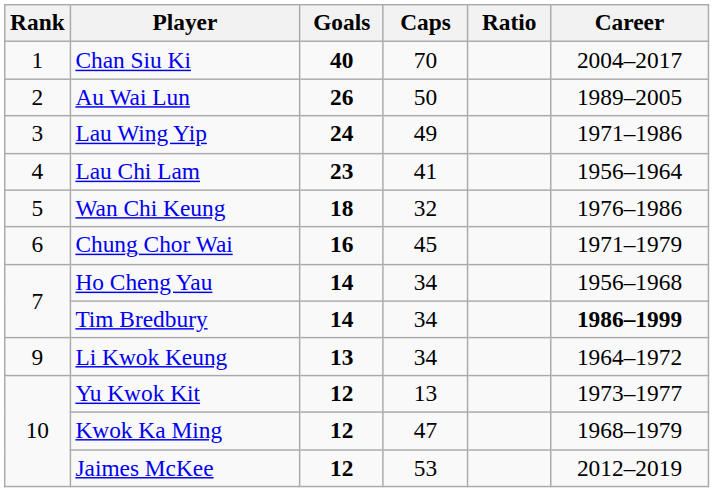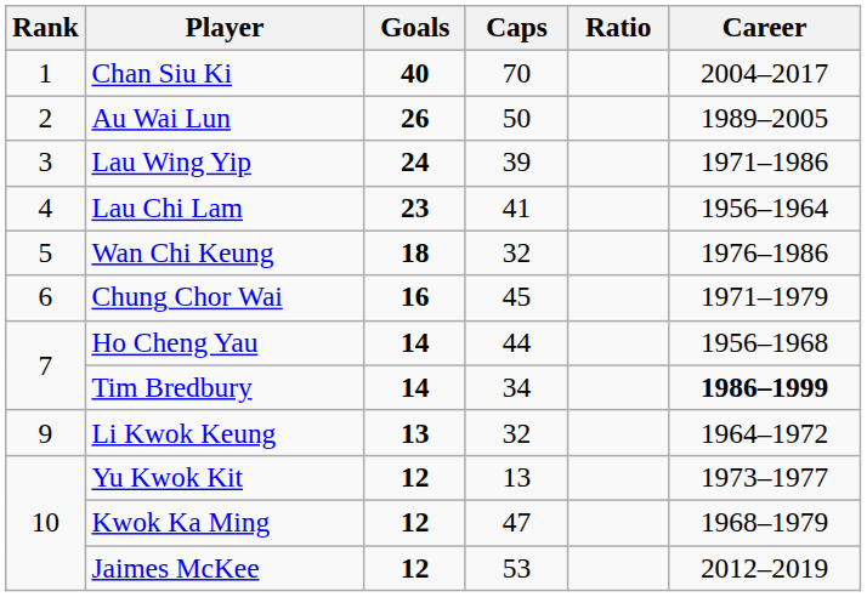 <table class="wikitable sortable" style="text-align:center;">
 <tr>
 <th width=30px>Rank</th>
 <th style="width:150px;">Player</th>
 <th width=50px>Goals</th>
 <th width=50px>Caps</th>
 <th width=50px>Ratio</th>
 <th style="width:100px;">Career</th>
 </tr>
 <tr>
 <td>1</td>
 <td style="text-align:left;"><a href='#'>Chan Siu Ki</a></td>
 <td><strong>40</strong></td>
 <td>70</td>
 <td></td>
 <td>2004–2017</td>
 </tr>
 <tr>
 <td>2</td>
 <td style="text-align:left;"><a href='#'>Au Wai Lun</a></td>
 <td><strong>26</strong></td>
 <td>50</td>
 <td></td>
 <td>1989–2005</td>
 </tr>
 <tr>
 <td>3</td>
 <td style="text-align:left;"><a href='#'>Lau Wing Yip</a></td>
 <td><strong>24</strong></td>
-<td>49</td>
+<td>39</td>
 <td></td>
 <td>1971–1986</td>
 </tr>
 <tr>
 <td>4</td>
 <td style="text-align:left;"><a href='#'>Lau Chi Lam</a></td>
 <td><strong>23</strong></td>
 <td>41</td>
 <td></td>
 <td>1956–1964</td>
 </tr>
 <tr>
 <td>5</td>
 <td style="text-align:left;"><a href='#'>Wan Chi Keung</a></td>
 <td><strong>18</strong></td>
 <td>32</td>
 <td></td>
 <td>1976–1986</td>
 </tr>
 <tr>
 <td>6</td>
 <td style="text-align:left;"><a href='#'>Chung Chor Wai</a></td>
 <td><strong>16</strong></td>
 <td>45</td>
 <td></td>
 <td>1971–1979</td>
 </tr>
 <tr>
 <td rowspan=2>7</td>
 <td style="text-align:left;"><a href='#'>Ho Cheng Yau</a></td>
 <td><strong>14</strong></td>
-<td>34</td>
+<td>44</td>
 <td></td>
 <td>1956–1968</td>
 </tr>
 <tr>
 <td style="text-align:left;"><a href='#'>Tim Bredbury</a></td>
 <td><strong>14</strong></td>
 <td>34</td>
 <td></td>
 <td><strong>1986–1999</strong></td>
 </tr>
 <tr>
 <td>9</td>
 <td style="text-align:left;"><a href='#'>Li Kwok Keung</a></td>
 <td><strong>13</strong></td>
-<td>34</td>
+<td>32</td>
 <td></td>
 <td>1964–1972</td>
 </tr>
 <tr>
 <td rowspan=3>10</td>
 <td style="text-align:left;"><a href='#'>Yu Kwok Kit</a></td>
 <td><strong>12</strong></td>
 <td>13</td>
 <td></td>
 <td>1973–1977</td>
 </tr>
 <tr>
 <td style="text-align:left;"><a href='#'>Kwok Ka Ming</a></td>
 <td><strong>12</strong></td>
 <td>47</td>
 <td></td>
 <td>1968–1979</td>
 </tr>
 <tr>
 <td style="text-align:left;"><a href='#'>Jaimes McKee</a></td>
 <td><strong>12</strong></td>
 <td>53</td>
 <td></td>
 <td>2012–2019</td>
 </tr>
 </table>
